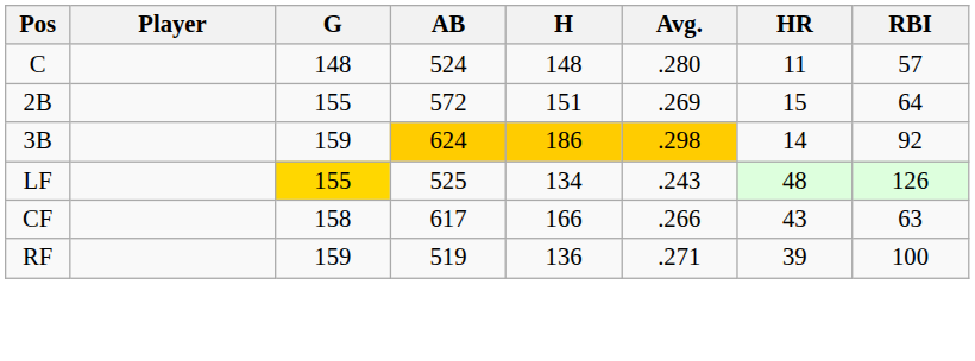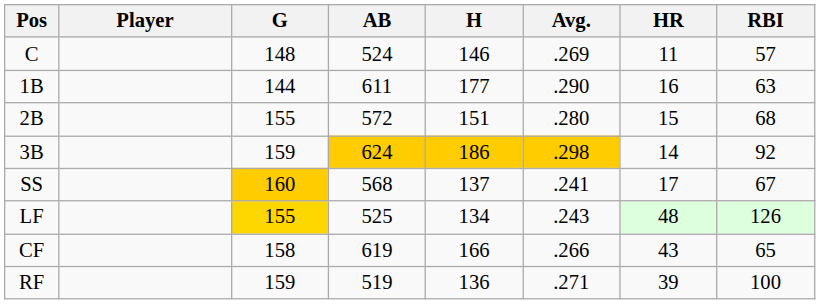 <table class="wikitable sortable">
 <tr>
 <th bgcolor="#DDDDFF" width="5%">Pos</th>
 <th bgcolor="#DDDDFF" width="16%">Player</th>
 <th bgcolor="#DDDDFF" width="9%">G</th>
 <th bgcolor="#DDDDFF" width="9%">AB</th>
 <th bgcolor="#DDDDFF" width="9%">H</th>
 <th bgcolor="#DDDDFF" width="9%">Avg.</th>
 <th bgcolor="#DDDDFF" width="9%">HR</th>
 <th bgcolor="#DDDDFF" width="9%">RBI</th>
 </tr>
 <tr align="center">
 <td>C</td>
 <td></td>
 <td>148</td>
 <td>524</td>
-<td>148</td>
-<td>.280</td>
+<td>146</td>
+<td>.269</td>
 <td>11</td>
 <td>57</td>
+</tr>
+<tr align="center">
+<td>1B</td>
+<td></td>
+<td>144</td>
+<td>611</td>
+<td>177</td>
+<td>.290</td>
+<td>16</td>
+<td>63</td>
 </tr>
 <tr align="center">
 <td>2B</td>
 <td></td>
 <td>155</td>
 <td>572</td>
 <td>151</td>
-<td>.269</td>
+<td>.280</td>
 <td>15</td>
-<td>64</td>
+<td>68</td>
 </tr>
 <tr align="center">
 <td>3B</td>
 <td></td>
 <td>159</td>
 <td bgcolor="#FFCC00">624</td>
 <td bgcolor="#FFCC00">186</td>
 <td bgcolor="#FFCC00">.298</td>
 <td>14</td>
 <td>92</td>
+</tr>
+<tr align="center">
+<td>SS</td>
+<td></td>
+<td bgcolor="#FFCC00">160</td>
+<td>568</td>
+<td>137</td>
+<td>.241</td>
+<td>17</td>
+<td>67</td>
 </tr>
 <tr align="center">
 <td>LF</td>
 <td></td>
 <td style="background: gold;">155</td>
 <td>525</td>
 <td>134</td>
 <td>.243</td>
 <td bgcolor="#DDFFDD">48</td>
 <td bgcolor="#DDFFDD">126</td>
 </tr>
 <tr align="center">
 <td>CF</td>
 <td></td>
 <td>158</td>
-<td>617</td>
+<td>619</td>
 <td>166</td>
 <td>.266</td>
 <td>43</td>
-<td>63</td>
+<td>65</td>
 </tr>
 <tr align="center">
 <td>RF</td>
 <td></td>
 <td>159</td>
 <td>519</td>
 <td>136</td>
 <td>.271</td>
 <td>39</td>
 <td>100</td>
 </tr>
 </table>
